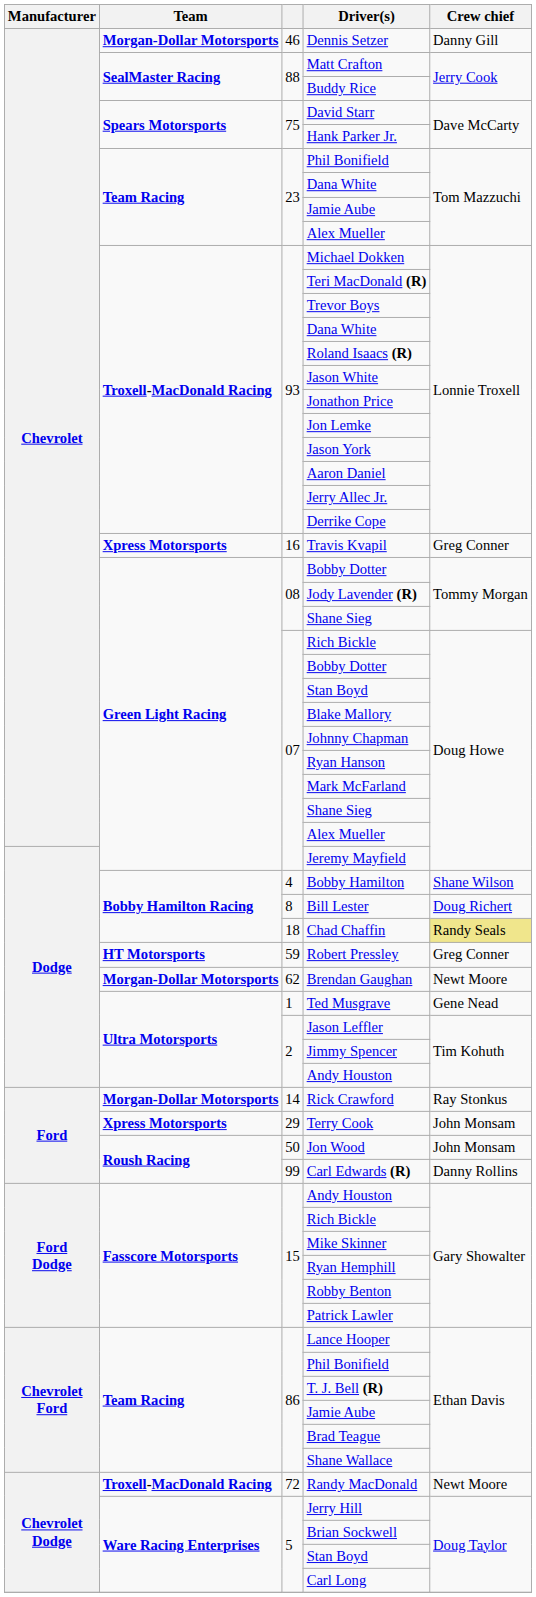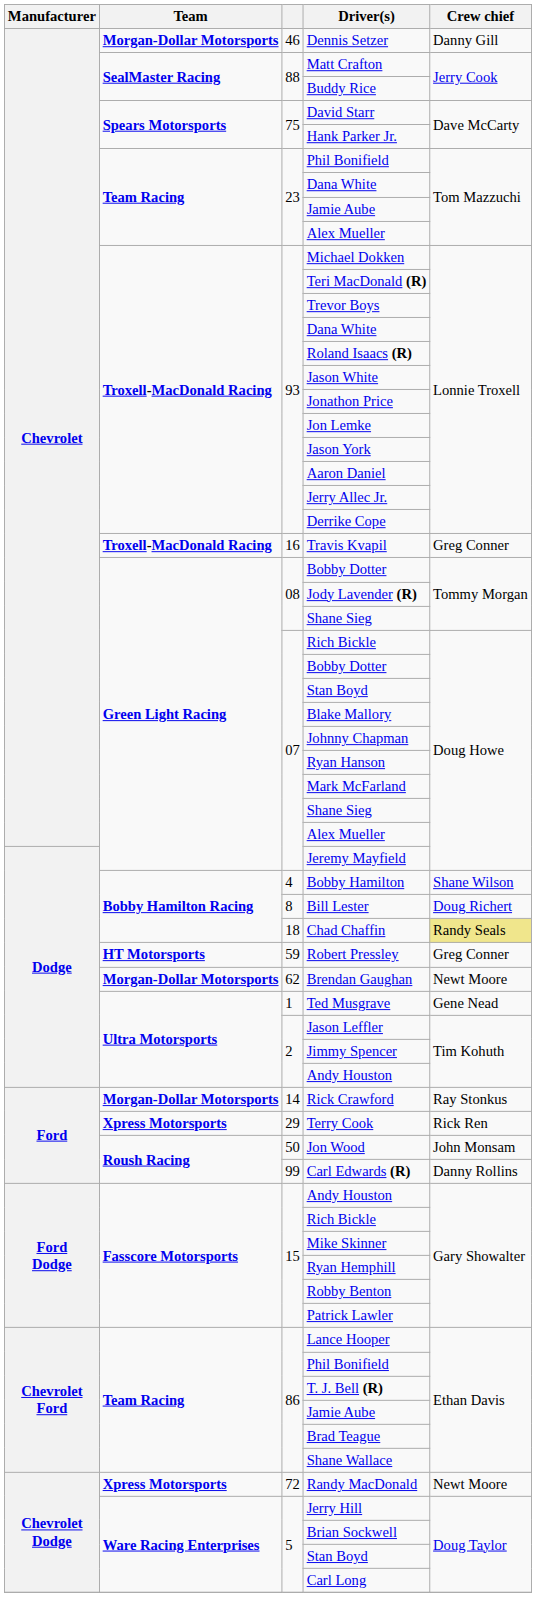 <table class="wikitable" style="font-size: 95%;">
 <tr>
 <th>Manufacturer</th>
 <th>Team</th>
 <th></th>
 <th>Driver(s)</th>
 <th>Crew chief</th>
 </tr>
 <tr>
 <th rowspan=34><a href='#'>Chevrolet</a></th>
 <td><strong><a href='#'>Morgan-Dollar Motorsports</a></strong></td>
 <td>46</td>
 <td><a href='#'>Dennis Setzer</a></td>
 <td>Danny Gill</td>
 </tr>
 <tr>
 <td rowspan=2><strong><a href='#'>SealMaster Racing</a></strong></td>
 <td rowspan=2>88</td>
 <td><a href='#'>Matt Crafton</a> <small></small></td>
 <td rowspan=2><a href='#'>Jerry Cook</a></td>
 </tr>
 <tr>
 <td><a href='#'>Buddy Rice</a> <small></small></td>
 </tr>
 <tr>
 <td rowspan=2><strong><a href='#'>Spears Motorsports</a></strong></td>
 <td rowspan=2>75</td>
 <td><a href='#'>David Starr</a> <small></small></td>
 <td rowspan=2>Dave McCarty</td>
 </tr>
 <tr>
 <td><a href='#'>Hank Parker Jr.</a> <small></small></td>
 </tr>
 <tr>
 <td rowspan=4><strong><a href='#'>Team Racing</a></strong></td>
 <td rowspan=4>23</td>
 <td><a href='#'>Phil Bonifield</a> <small></small></td>
 <td rowspan=4>Tom Mazzuchi</td>
 </tr>
 <tr>
 <td><a href='#'>Dana White</a> <small></small></td>
 </tr>
 <tr>
 <td><a href='#'>Jamie Aube</a> <small></small></td>
 </tr>
 <tr>
 <td><a href='#'>Alex Mueller</a> <small></small></td>
 </tr>
 <tr>
 <td rowspan=12><strong><a href='#'>Troxell</a>-<a href='#'>MacDonald Racing</a></strong></td>
 <td rowspan=12>93</td>
 <td><a href='#'>Michael Dokken</a> <small></small></td>
 <td rowspan=12>Lonnie Troxell</td>
 </tr>
 <tr>
 <td><a href='#'>Teri MacDonald</a> <small></small> <strong>(R)</strong></td>
 </tr>
 <tr>
 <td><a href='#'>Trevor Boys</a> <small></small></td>
 </tr>
 <tr>
 <td><a href='#'>Dana White</a> <small></small></td>
 </tr>
 <tr>
 <td><a href='#'>Roland Isaacs</a> <small></small> <strong>(R)</strong></td>
 </tr>
 <tr>
 <td><a href='#'>Jason White</a> <small></small></td>
 </tr>
 <tr>
 <td><a href='#'>Jonathon Price</a> <small></small></td>
 </tr>
 <tr>
 <td><a href='#'>Jon Lemke</a> <small></small></td>
 </tr>
 <tr>
 <td><a href='#'>Jason York</a> <small></small></td>
 </tr>
 <tr>
 <td><a href='#'>Aaron Daniel</a> <small></small></td>
 </tr>
 <tr>
 <td><a href='#'>Jerry Allec Jr.</a> <small></small></td>
 </tr>
 <tr>
 <td><a href='#'>Derrike Cope</a> <small></small></td>
 </tr>
 <tr>
-<td><strong><a href='#'>Xpress Motorsports</a></strong></td>
+<td><strong><a href='#'>Troxell</a>-<a href='#'>MacDonald Racing</a></strong></td>
 <td>16</td>
 <td><a href='#'>Travis Kvapil</a></td>
 <td>Greg Conner</td>
 </tr>
 <tr>
 <td rowspan=13><strong><a href='#'>Green Light Racing</a></strong></td>
 <td rowspan=3>08</td>
 <td><a href='#'>Bobby Dotter</a> <small></small></td>
 <td rowspan=3>Tommy Morgan</td>
 </tr>
 <tr>
 <td><a href='#'>Jody Lavender</a> <strong>(R)</strong> <small></small></td>
 </tr>
 <tr>
 <td><a href='#'>Shane Sieg</a> <small></small></td>
 </tr>
 <tr>
 <td rowspan=10>07</td>
 <td><a href='#'>Rich Bickle</a> <small></small></td>
 <td rowspan=10>Doug Howe</td>
 </tr>
 <tr>
 <td><a href='#'>Bobby Dotter</a> <small></small></td>
 </tr>
 <tr>
 <td><a href='#'>Stan Boyd</a> <small></small></td>
 </tr>
 <tr>
 <td><a href='#'>Blake Mallory</a> <small></small></td>
 </tr>
 <tr>
 <td><a href='#'>Johnny Chapman</a> <small></small></td>
 </tr>
 <tr>
 <td><a href='#'>Ryan Hanson</a> <small></small></td>
 </tr>
 <tr>
 <td><a href='#'>Mark McFarland</a> <small></small></td>
 </tr>
 <tr>
 <td><a href='#'>Shane Sieg</a> <small></small></td>
 </tr>
 <tr>
 <td><a href='#'>Alex Mueller</a> <small></small></td>
 </tr>
 <tr>
 <th rowspan=10><a href='#'>Dodge</a></th>
 <td><a href='#'>Jeremy Mayfield</a> <small></small></td>
 </tr>
 <tr>
 <td rowspan=3><strong><a href='#'>Bobby Hamilton Racing</a></strong></td>
 <td>4</td>
 <td><a href='#'>Bobby Hamilton</a></td>
 <td><a href='#'>Shane Wilson</a></td>
 </tr>
 <tr>
 <td>8</td>
 <td><a href='#'>Bill Lester</a></td>
 <td><a href='#'>Doug Richert</a></td>
 </tr>
 <tr>
 <td>18</td>
 <td><a href='#'>Chad Chaffin</a></td>
 <td style="background: khaki;">Randy Seals</td>
 </tr>
 <tr>
 <td><strong><a href='#'>HT Motorsports</a></strong></td>
 <td>59</td>
 <td><a href='#'>Robert Pressley</a></td>
 <td>Greg Conner</td>
 </tr>
 <tr>
 <td><strong><a href='#'>Morgan-Dollar Motorsports</a></strong></td>
 <td>62</td>
 <td><a href='#'>Brendan Gaughan</a></td>
 <td>Newt Moore</td>
 </tr>
 <tr>
 <td rowspan=4><strong><a href='#'>Ultra Motorsports</a></strong></td>
 <td>1</td>
 <td><a href='#'>Ted Musgrave</a></td>
 <td>Gene Nead</td>
 </tr>
 <tr>
 <td rowspan=3>2</td>
 <td><a href='#'>Jason Leffler</a> <small></small></td>
 <td rowspan=3>Tim Kohuth</td>
 </tr>
 <tr>
 <td><a href='#'>Jimmy Spencer</a> <small></small></td>
 </tr>
 <tr>
 <td><a href='#'>Andy Houston</a> <small></small></td>
 </tr>
 <tr>
 <th rowspan=4><a href='#'>Ford</a></th>
 <td><strong><a href='#'>Morgan-Dollar Motorsports</a></strong></td>
 <td>14</td>
 <td><a href='#'>Rick Crawford</a></td>
 <td>Ray Stonkus</td>
 </tr>
 <tr>
 <td><strong><a href='#'>Xpress Motorsports</a></strong></td>
 <td>29</td>
 <td><a href='#'>Terry Cook</a></td>
-<td>John Monsam</td>
+<td>Rick Ren</td>
 </tr>
 <tr>
 <td rowspan=2><strong><a href='#'>Roush Racing</a></strong></td>
 <td>50</td>
 <td><a href='#'>Jon Wood</a></td>
 <td>John Monsam</td>
 </tr>
 <tr>
 <td>99</td>
 <td><a href='#'>Carl Edwards</a> <strong>(R)</strong></td>
 <td>Danny Rollins</td>
 </tr>
 <tr>
 <th rowspan=6><a href='#'>Ford</a><br><a href='#'>Dodge</a></th>
 <td rowspan=6><strong><a href='#'>Fasscore Motorsports</a></strong></td>
 <td rowspan=6>15</td>
 <td><a href='#'>Andy Houston</a> <small></small></td>
 <td rowspan=6>Gary Showalter</td>
 </tr>
 <tr>
 <td><a href='#'>Rich Bickle</a> <small></small></td>
 </tr>
 <tr>
 <td><a href='#'>Mike Skinner</a> <small></small></td>
 </tr>
 <tr>
 <td><a href='#'>Ryan Hemphill</a> <small></small></td>
 </tr>
 <tr>
 <td><a href='#'>Robby Benton</a> <small></small></td>
 </tr>
 <tr>
 <td><a href='#'>Patrick Lawler</a> <small></small></td>
 </tr>
 <tr>
 <th rowspan=6><a href='#'>Chevrolet</a> <br> <a href='#'>Ford</a></th>
 <td rowspan=6><strong><a href='#'>Team Racing</a></strong></td>
 <td rowspan=6>86</td>
 <td><a href='#'>Lance Hooper</a> <small></small></td>
 <td rowspan=6>Ethan Davis</td>
 </tr>
 <tr>
 <td><a href='#'>Phil Bonifield</a> <small></small></td>
 </tr>
 <tr>
 <td><a href='#'>T. J. Bell</a> <strong>(R)</strong> <small></small></td>
 </tr>
 <tr>
 <td><a href='#'>Jamie Aube</a> <small></small> </td>
 </tr>
 <tr>
 <td><a href='#'>Brad Teague</a> <small></small></td>
 </tr>
 <tr>
 <td><a href='#'>Shane Wallace</a> <small></small> </td>
 </tr>
 <tr>
 <th rowspan=5><a href='#'>Chevrolet</a><br><a href='#'>Dodge</a></th>
-<td><strong><a href='#'>Troxell</a>-<a href='#'>MacDonald Racing</a></strong></td>
+<td><strong><a href='#'>Xpress Motorsports</a></strong></td>
 <td>72</td>
 <td><a href='#'>Randy MacDonald</a></td>
 <td>Newt Moore</td>
 </tr>
 <tr>
 <td rowspan=4><strong><a href='#'>Ware Racing Enterprises</a></strong></td>
 <td rowspan=4>5</td>
 <td><a href='#'>Jerry Hill</a> <small></small></td>
 <td rowspan=4><a href='#'>Doug Taylor</a></td>
 </tr>
 <tr>
 <td><a href='#'>Brian Sockwell</a> <small></small></td>
 </tr>
 <tr>
 <td><a href='#'>Stan Boyd</a> <small></small></td>
 </tr>
 <tr>
 <td><a href='#'>Carl Long</a> <small></small></td>
 </tr>
 <tr>
 </tr>
 </table>
